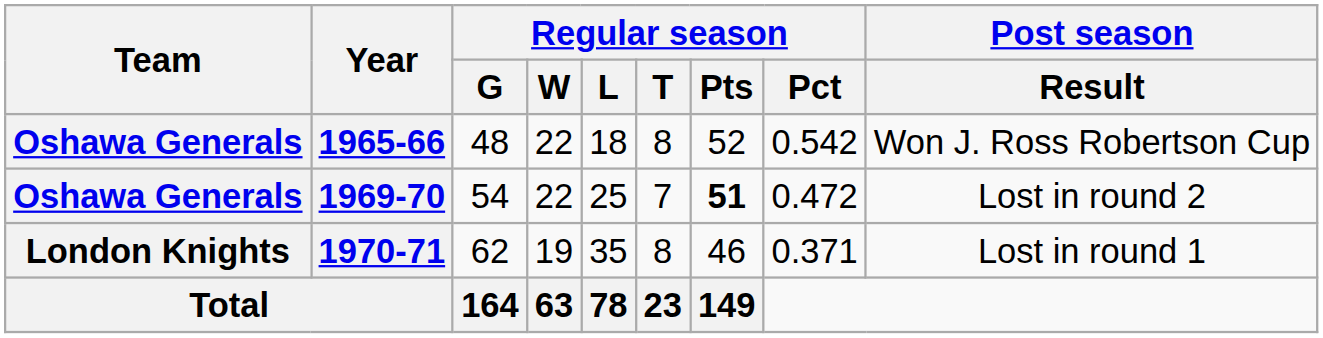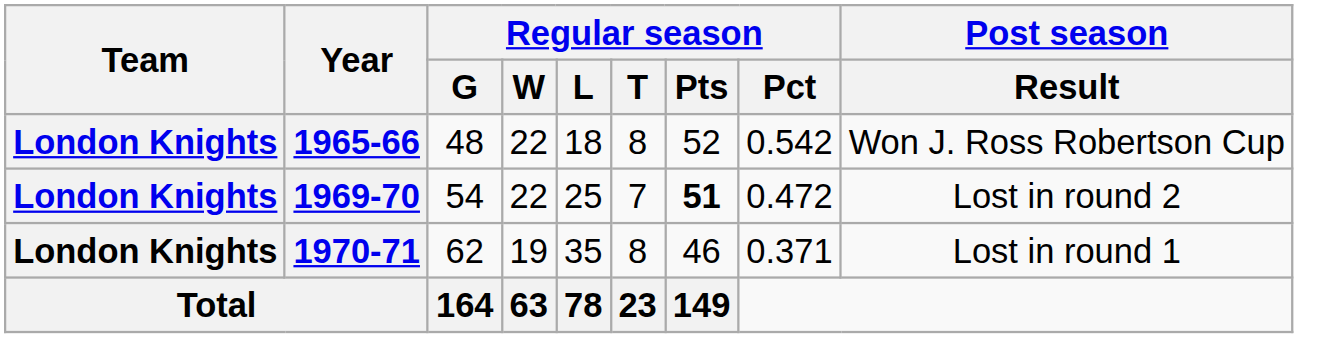 <table class="wikitable" style="font-size: 95%; text-align:center;">
 <tr>
 <th rowspan="2">Team</th>
 <th rowspan="2">Year</th>
 <th colspan="6"><a href='#'>Regular season</a></th>
 <th colspan="1"><a href='#'>Post season</a></th>
 </tr>
 <tr>
 <th>G</th>
 <th>W</th>
 <th>L</th>
 <th>T</th>
 <th>Pts</th>
 <th>Pct</th>
 <th>Result</th>
 </tr>
 <tr>
-<th><a href='#'>Oshawa Generals</a></th>
+<th><a href='#'>London Knights</a></th>
 <th><a href='#'>1965-66</a></th>
 <td>48</td>
 <td>22</td>
 <td>18</td>
 <td>8</td>
 <td>52</td>
 <td>0.542</td>
 <td>Won J. Ross Robertson Cup</td>
 </tr>
 <tr>
-<th><a href='#'>Oshawa Generals</a></th>
+<th><a href='#'>London Knights</a></th>
 <th><a href='#'>1969-70</a></th>
 <td>54</td>
 <td>22</td>
 <td>25</td>
 <td>7</td>
 <td><strong>51</strong></td>
 <td>0.472</td>
 <td>Lost in round 2</td>
 </tr>
 <tr>
 <th>London Knights</th>
 <th><a href='#'>1970-71</a></th>
 <td>62</td>
 <td>19</td>
 <td>35</td>
 <td>8</td>
 <td>46</td>
 <td>0.371</td>
 <td>Lost in round 1</td>
 </tr>
 <tr>
 <th colspan="2">Total</th>
 <th>164</th>
 <th>63</th>
 <th>78</th>
 <th>23</th>
 <th>149</th>
 </tr>
 </table>
